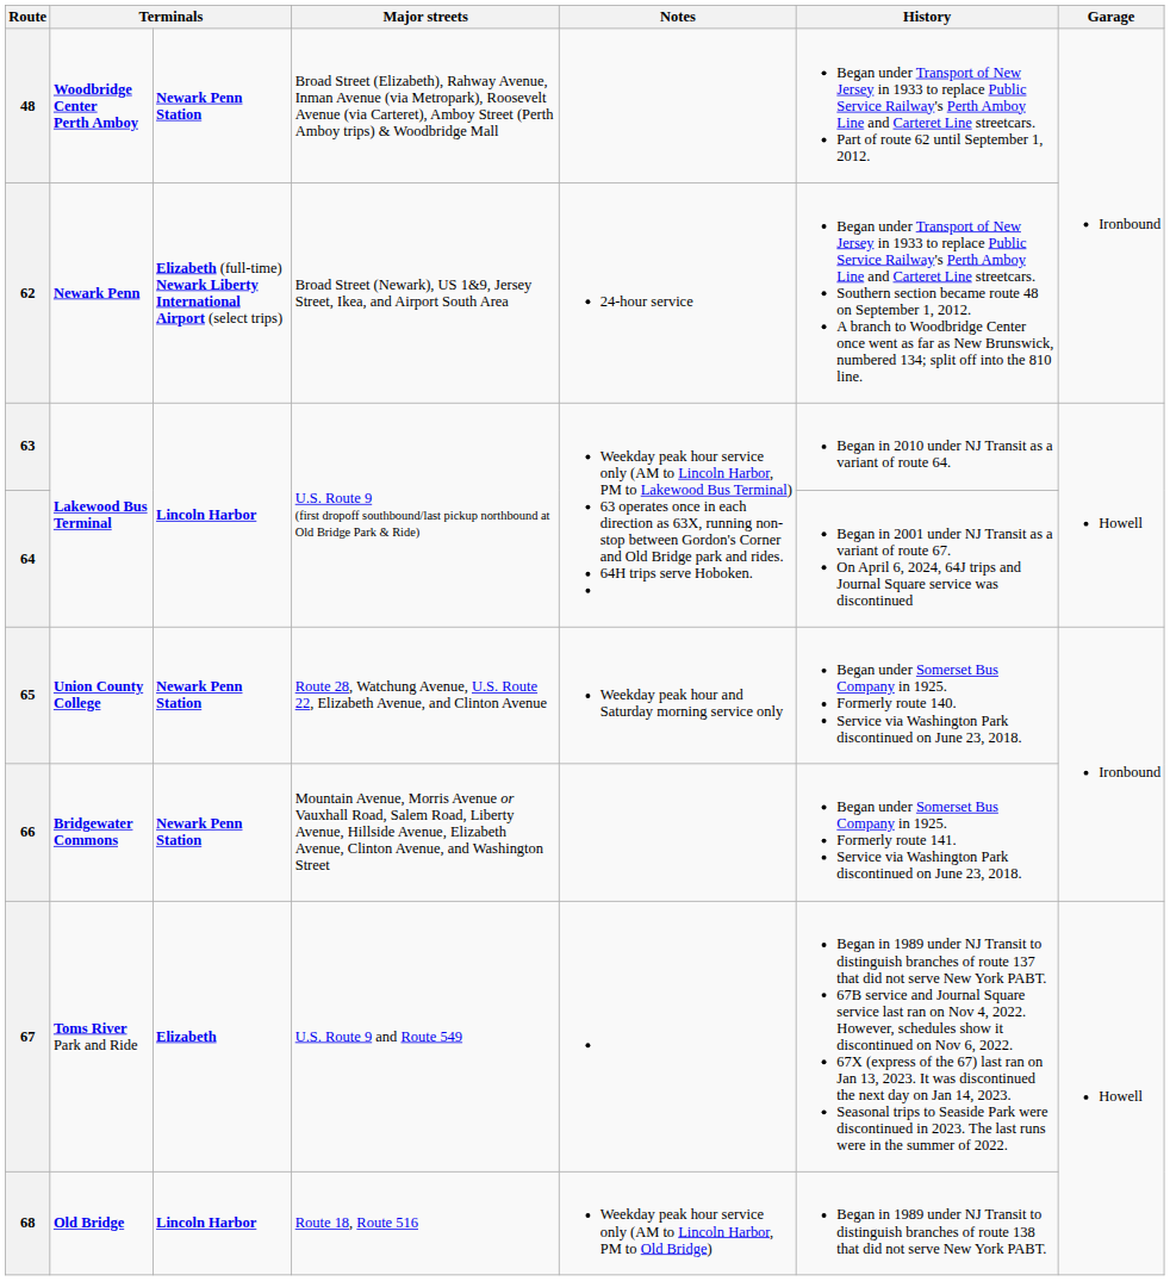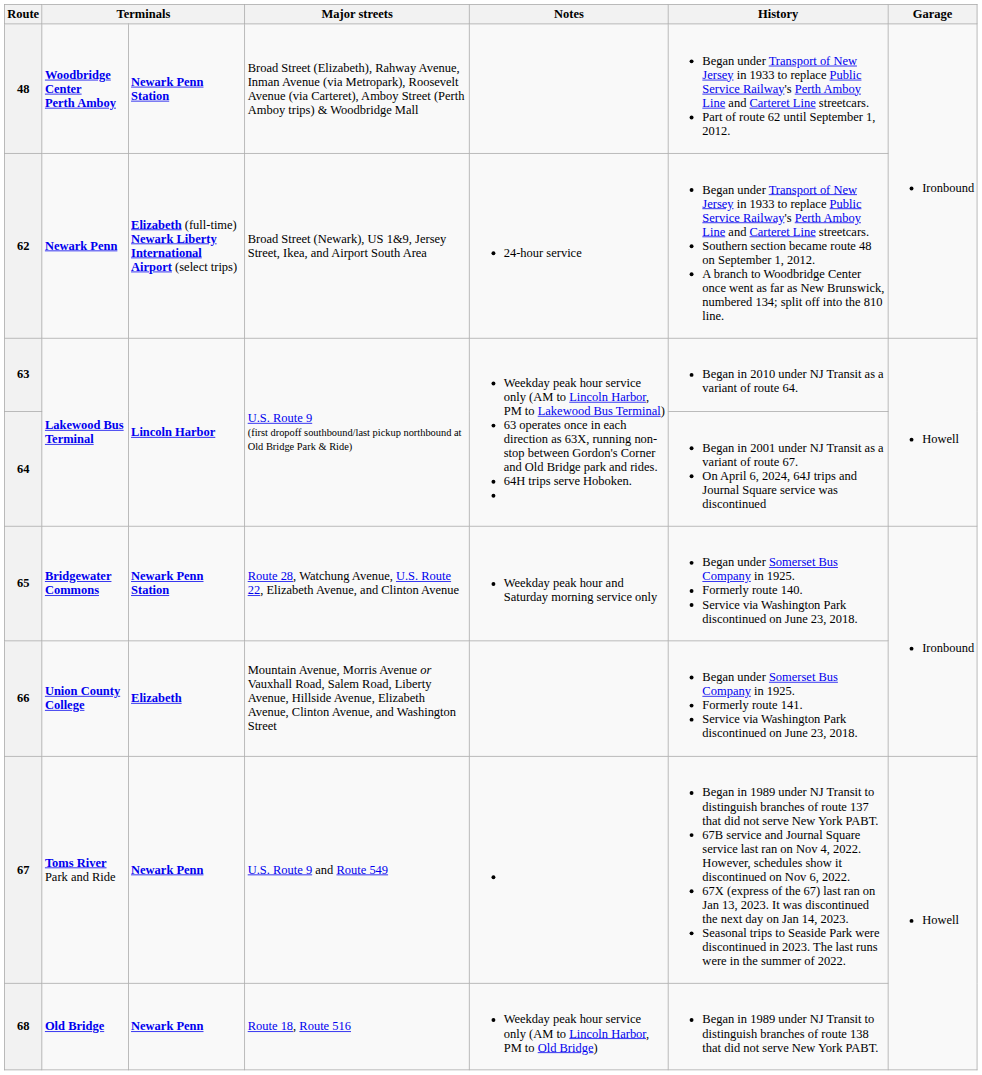 <table class=wikitable>
 <tr>
 <th>Route</th>
 <th colspan=2>Terminals</th>
 <th>Major streets</th>
 <th>Notes</th>
 <th>History</th>
 <th>Garage</th>
 </tr>
 <tr>
 <th>48</th>
 <td><strong><a href='#'>Woodbridge Center</a></strong> <br><strong><a href='#'>Perth Amboy</a></strong></td>
 <td><strong><a href='#'>Newark Penn Station</a></strong></td>
 <td>Broad Street (Elizabeth), Rahway Avenue, Inman Avenue (via Metropark), Roosevelt Avenue (via Carteret), Amboy Street (Perth Amboy trips) & Woodbridge Mall</td>
 <td></td>
 <td><br><ul><li>Began under <a href='#'>Transport of New Jersey</a> in 1933 to replace <a href='#'>Public Service Railway</a>'s <a href='#'>Perth Amboy Line</a> and <a href='#'>Carteret Line</a> streetcars.</li><li>Part of route 62 until September 1, 2012.</li></ul></td>
 <td rowspan="2"><br><ul><li>Ironbound</li></ul></td>
 </tr>
 <tr>
 <th>62</th>
 <td><strong><a href='#'>Newark Penn</a></strong></td>
 <td><strong><a href='#'>Elizabeth</a></strong> (full-time)<br><strong><a href='#'>Newark Liberty International Airport</a></strong> (select trips)</td>
 <td>Broad Street (Newark), US 1&9, Jersey Street, Ikea, and Airport South Area</td>
 <td><br><ul><li>24-hour service</li></ul></td>
 <td><br><ul><li>Began under <a href='#'>Transport of New Jersey</a> in 1933 to replace <a href='#'>Public Service Railway</a>'s <a href='#'>Perth Amboy Line</a> and <a href='#'>Carteret Line</a> streetcars.</li><li>Southern section became route 48 on September 1, 2012.</li><li>A branch to Woodbridge Center once went as far as New Brunswick, numbered 134; split off into the 810 line.</li></ul></td>
 </tr>
 <tr>
 <th>63</th>
 <td rowspan=2><strong><a href='#'>Lakewood Bus Terminal</a></strong></td>
 <td rowspan=2><strong><a href='#'>Lincoln Harbor</a></strong></td>
 <td rowspan=2><a href='#'>U.S. Route 9</a><br><small>(first dropoff southbound/last pickup northbound at Old Bridge Park & Ride)</small></td>
 <td rowspan=2><br><ul><li>Weekday peak hour service only (AM to <a href='#'>Lincoln Harbor</a>, PM to <a href='#'>Lakewood Bus Terminal</a>)</li><li>63 operates once in each direction as 63X, running non-stop between Gordon's Corner and Old Bridge park and rides.</li><li>64H trips serve Hoboken.</li><li></li></ul></td>
 <td><br><ul><li>Began in 2010 under NJ Transit as a variant of route 64.</li></ul></td>
 <td rowspan=2><br><ul><li>Howell</li></ul></td>
 </tr>
 <tr>
 <th>64</th>
 <td><br><ul><li>Began in 2001 under NJ Transit as a variant of route 67.</li><li>On April 6, 2024, 64J trips and Journal Square service was discontinued</li></ul></td>
 </tr>
 <tr>
 <th>65</th>
-<td><strong><a href='#'>Union County College</a></strong></td>
+<td><strong><a href='#'>Bridgewater Commons</a></strong></td>
 <td><strong><a href='#'>Newark Penn Station</a></strong></td>
 <td><a href='#'>Route 28</a>, Watchung Avenue, <a href='#'>U.S. Route 22</a>, Elizabeth Avenue, and Clinton Avenue</td>
 <td><br><ul><li>Weekday peak hour and Saturday morning service only</li></ul></td>
 <td><br><ul><li>Began under <a href='#'>Somerset Bus Company</a> in 1925.</li><li>Formerly route 140.</li><li>Service via Washington Park discontinued on June 23, 2018.</li></ul></td>
 <td rowspan="2"><br><ul><li>Ironbound</li></ul></td>
 </tr>
 <tr>
 <th>66</th>
-<td><strong><a href='#'>Bridgewater Commons</a></strong></td>
-<td><strong><a href='#'>Newark Penn Station</a></strong></td>
+<td><strong><a href='#'>Union County College</a></strong></td>
+<td><strong><a href='#'>Elizabeth</a></strong></td>
 <td>Mountain Avenue, Morris Avenue <em>or</em> Vauxhall Road, Salem Road, Liberty Avenue, Hillside Avenue, Elizabeth Avenue, Clinton Avenue, and Washington Street</td>
 <td></td>
 <td><br><ul><li>Began under <a href='#'>Somerset Bus Company</a> in 1925.</li><li>Formerly route 141.</li><li>Service via Washington Park discontinued on June 23, 2018.</li></ul></td>
 </tr>
 <tr>
 <th>67</th>
 <td><strong><a href='#'>Toms River</a></strong> Park and Ride</td>
-<td><strong><a href='#'>Elizabeth</a></strong></td>
+<td><strong><a href='#'>Newark Penn</a></strong></td>
 <td><a href='#'>U.S. Route 9</a> and <a href='#'>Route 549</a></td>
 <td><br><ul><li></li></ul></td>
 <td><br><ul><li>Began in 1989 under NJ Transit to distinguish branches of route 137 that did not serve New York PABT.</li><li>67B service and Journal Square service last ran on Nov 4, 2022. However, schedules show it discontinued on Nov 6, 2022.</li><li>67X (express of the 67) last ran on Jan 13, 2023. It was discontinued the next day on Jan 14, 2023.</li><li>Seasonal trips to Seaside Park were discontinued in 2023. The last runs were in the summer of 2022.</li></ul></td>
 <td rowspan="2"><br><ul><li>Howell</li></ul></td>
 </tr>
 <tr>
 <th>68</th>
 <td><strong><a href='#'>Old Bridge</a></strong></td>
-<td><strong><a href='#'>Lincoln Harbor</a></strong></td>
+<td><strong><a href='#'>Newark Penn</a></strong></td>
 <td><a href='#'>Route 18</a>, <a href='#'>Route 516</a></td>
 <td><br><ul><li>Weekday peak hour service only (AM to <a href='#'>Lincoln Harbor</a>, PM to <a href='#'>Old Bridge</a>)</li></ul></td>
 <td><br><ul><li>Began in 1989 under NJ Transit to distinguish branches of route 138 that did not serve New York PABT.</li></ul></td>
 </tr>
 </table>
